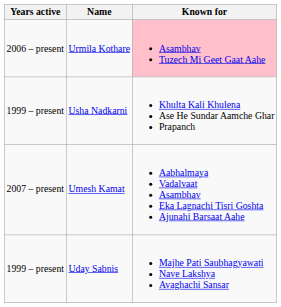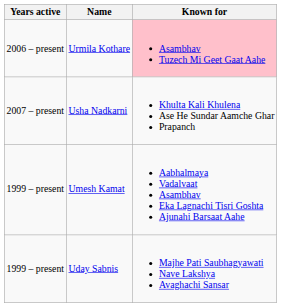 <table class="wikitable">
 <tr>
 <th>Years active</th>
 <th>Name</th>
 <th>Known for</th>
 </tr>
 <tr>
 <td>2006 – present</td>
 <td><a href='#'>Urmila Kothare</a></td>
 <td style="background: pink;"><br><ul><li><a href='#'>Asambhav</a></li><li><a href='#'>Tuzech Mi Geet Gaat Aahe</a></li></ul></td>
 </tr>
 <tr>
-<td>1999 – present</td>
+<td>2007 – present</td>
 <td><a href='#'>Usha Nadkarni</a></td>
 <td><br><ul><li><a href='#'>Khulta Kali Khulena</a></li><li>Ase He Sundar Aamche Ghar</li><li>Prapanch</li></ul></td>
 </tr>
 <tr>
-<td>2007 – present</td>
+<td>1999 – present</td>
 <td><a href='#'>Umesh Kamat</a></td>
 <td><br><ul><li><a href='#'>Aabhalmaya</a></li><li><a href='#'>Vadalvaat</a></li><li><a href='#'>Asambhav</a></li><li><a href='#'>Eka Lagnachi Tisri Goshta</a></li><li><a href='#'>Ajunahi Barsaat Aahe</a></li></ul></td>
 </tr>
 <tr>
 <td>1999 – present</td>
 <td><a href='#'>Uday Sabnis</a></td>
 <td><br><ul><li><a href='#'>Majhe Pati Saubhagyawati</a></li><li><a href='#'>Nave Lakshya</a></li><li><a href='#'>Avaghachi Sansar</a></li></ul></td>
 </tr>
 </table>
